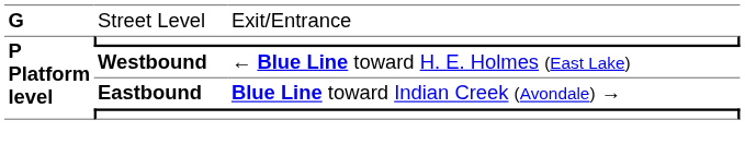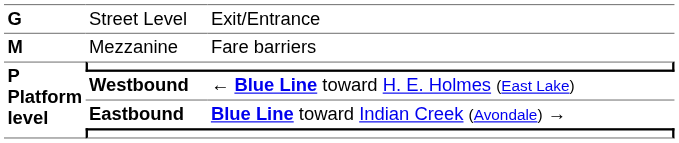 <table table border=0 cellspacing=0 cellpadding=3>
 <tr>
 <td style="border-top:solid 1px gray;" width=50 valign=top><strong>G</strong></td>
 <td style="border-top:solid 1px gray;" width=100 valign=top>Street Level</td>
 <td style="border-top:solid 1px gray;" width=400 valign=top>Exit/Entrance</td>
+</tr>
+<tr>
+<td style="border-top:solid 1px gray;" width=50 valign=top><strong>M</strong></td>
+<td style="border-top:solid 1px gray;" width=100 valign=top>Mezzanine</td>
+<td style="border-top:solid 1px gray;" width=400 valign=top>Fare barriers</td>
 </tr>
 <tr>
 <td style="border-top:solid 1px gray;border-bottom:solid 1px gray;" width=50 rowspan=4 valign=top><strong>P<br>Platform level</strong></td>
 <td style="border-top:solid 1px gray;border-right:solid 2px black;border-left:solid 2px black;border-bottom:solid 2px black;text-align:center;" colspan=2></td>
 </tr>
 <tr>
 <td style="border-bottom:solid 1px gray;" width=100><strong>Westbound</strong></td>
 <td style="border-bottom:solid 1px gray;" width=400>← <a href='#'><span><strong>Blue Line</strong></span></a> toward <a href='#'>H. E. Holmes</a> <small>(<a href='#'>East Lake</a>)</small></td>
 </tr>
 <tr>
 <td><strong>Eastbound</strong></td>
 <td> <a href='#'><span><strong>Blue Line</strong></span></a> toward <a href='#'>Indian Creek</a> <small>(<a href='#'>Avondale</a>)</small> →</td>
 </tr>
 <tr>
 <td style="border-bottom:solid 1px gray;border-right:solid 2px black;border-left:solid 2px black;border-top:solid 2px black;text-align:center;" colspan=2></td>
 </tr>
 </table>
